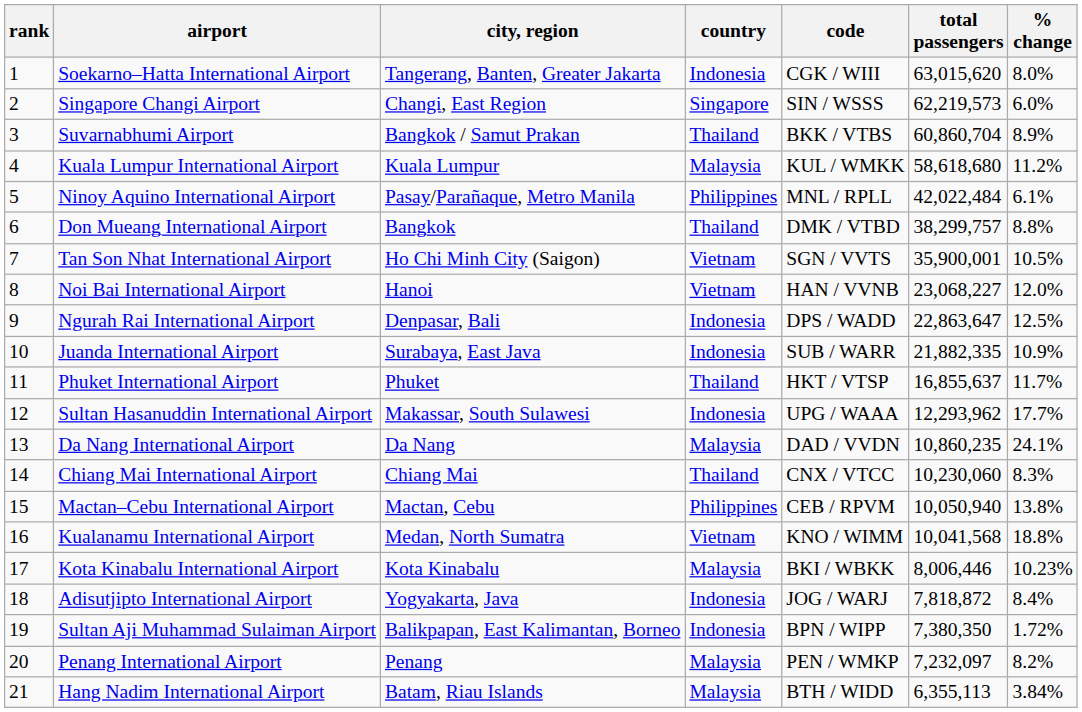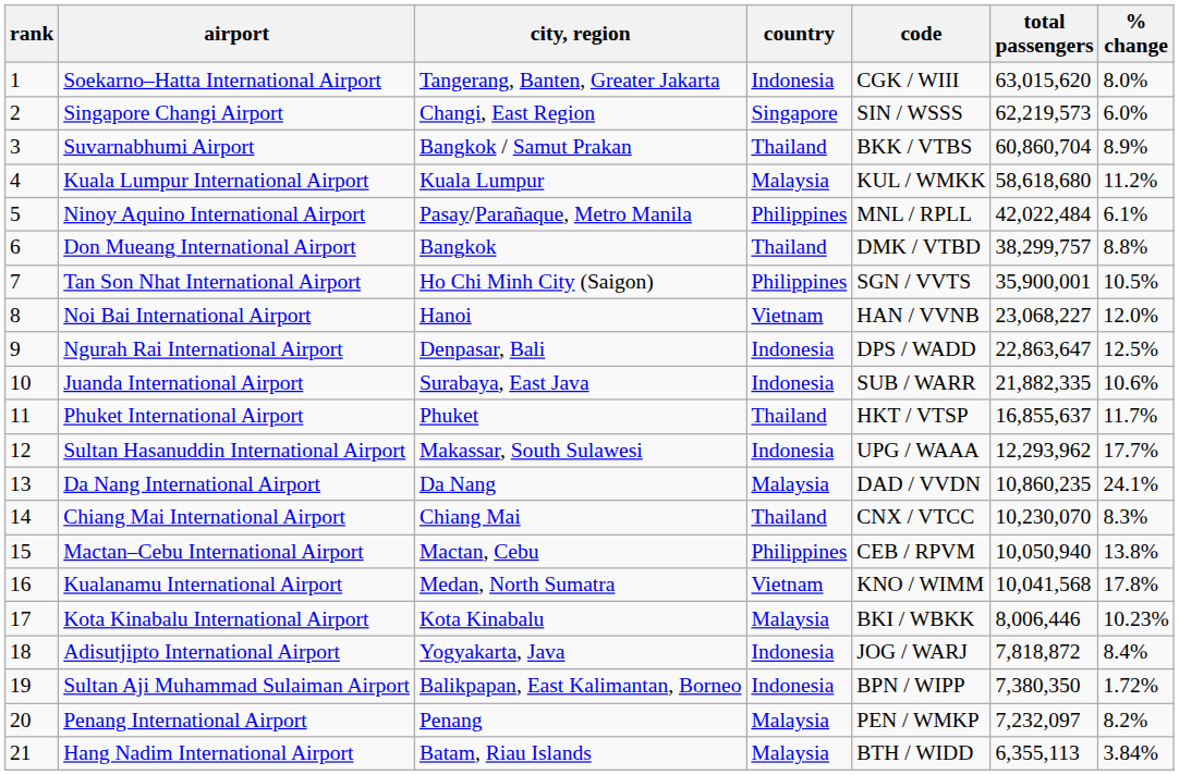 <table class="wikitable sortable">
 <tr>
 <th>rank</th>
 <th>airport</th>
 <th>city, region</th>
 <th>country</th>
 <th>code<br><small></small></th>
 <th>total<br>passengers</th>
 <th>%<br>change</th>
 </tr>
 <tr>
 <td>1</td>
 <td><a href='#'>Soekarno–Hatta International Airport</a></td>
 <td><a href='#'>Tangerang</a>, <a href='#'>Banten</a>, <a href='#'>Greater Jakarta</a></td>
 <td><a href='#'>Indonesia</a></td>
 <td>CGK / WIII</td>
 <td>63,015,620</td>
 <td>8.0%</td>
 </tr>
 <tr>
 <td>2</td>
 <td><a href='#'>Singapore Changi Airport</a></td>
 <td><a href='#'>Changi</a>, <a href='#'>East Region</a></td>
 <td><a href='#'>Singapore</a></td>
 <td>SIN / WSSS</td>
 <td>62,219,573</td>
 <td>6.0%</td>
 </tr>
 <tr>
 <td>3</td>
 <td><a href='#'>Suvarnabhumi Airport</a></td>
 <td><a href='#'>Bangkok</a> / <a href='#'>Samut Prakan</a></td>
 <td><a href='#'>Thailand</a></td>
 <td>BKK / VTBS</td>
 <td>60,860,704</td>
 <td>8.9%</td>
 </tr>
 <tr>
 <td>4</td>
 <td><a href='#'>Kuala Lumpur International Airport</a></td>
 <td><a href='#'>Kuala Lumpur</a></td>
 <td><a href='#'>Malaysia</a></td>
 <td>KUL / WMKK</td>
 <td>58,618,680</td>
 <td>11.2%</td>
 </tr>
 <tr>
 <td>5</td>
 <td><a href='#'>Ninoy Aquino International Airport</a></td>
 <td><a href='#'>Pasay</a>/<a href='#'>Parañaque</a>, <a href='#'>Metro Manila</a></td>
 <td><a href='#'>Philippines</a></td>
 <td>MNL / RPLL</td>
 <td>42,022,484</td>
 <td>6.1%</td>
 </tr>
 <tr>
 <td>6</td>
 <td><a href='#'>Don Mueang International Airport</a></td>
 <td><a href='#'>Bangkok</a></td>
 <td><a href='#'>Thailand</a></td>
 <td>DMK / VTBD</td>
 <td>38,299,757</td>
 <td>8.8%</td>
 </tr>
 <tr>
 <td>7</td>
 <td><a href='#'>Tan Son Nhat International Airport</a></td>
 <td><a href='#'>Ho Chi Minh City</a> (Saigon)</td>
-<td><a href='#'>Vietnam</a></td>
+<td><a href='#'>Philippines</a></td>
 <td>SGN / VVTS</td>
 <td>35,900,001</td>
 <td>10.5%</td>
 </tr>
 <tr>
 <td>8</td>
 <td><a href='#'>Noi Bai International Airport</a></td>
 <td><a href='#'>Hanoi</a></td>
 <td><a href='#'>Vietnam</a></td>
 <td>HAN / VVNB</td>
 <td>23,068,227</td>
 <td>12.0%</td>
 </tr>
 <tr>
 <td>9</td>
 <td><a href='#'>Ngurah Rai International Airport</a></td>
 <td><a href='#'>Denpasar</a>, <a href='#'>Bali</a></td>
 <td><a href='#'>Indonesia</a></td>
 <td>DPS / WADD</td>
 <td>22,863,647</td>
 <td>12.5%</td>
 </tr>
 <tr>
 <td>10</td>
 <td><a href='#'>Juanda International Airport</a></td>
 <td><a href='#'>Surabaya</a>, <a href='#'>East Java</a></td>
 <td><a href='#'>Indonesia</a></td>
 <td>SUB / WARR</td>
 <td>21,882,335</td>
-<td>10.9%</td>
+<td>10.6%</td>
 </tr>
 <tr>
 <td>11</td>
 <td><a href='#'>Phuket International Airport</a></td>
 <td><a href='#'>Phuket</a></td>
 <td><a href='#'>Thailand</a></td>
 <td>HKT / VTSP</td>
 <td>16,855,637</td>
 <td>11.7%</td>
 </tr>
 <tr>
 <td>12</td>
 <td><a href='#'>Sultan Hasanuddin International Airport</a></td>
 <td><a href='#'>Makassar</a>, <a href='#'>South Sulawesi</a></td>
 <td><a href='#'>Indonesia</a></td>
 <td>UPG / WAAA</td>
 <td>12,293,962</td>
 <td>17.7%</td>
 </tr>
 <tr>
 <td>13</td>
 <td><a href='#'>Da Nang International Airport</a></td>
 <td><a href='#'>Da Nang</a></td>
 <td><a href='#'>Malaysia</a></td>
 <td>DAD / VVDN</td>
 <td>10,860,235</td>
 <td>24.1%</td>
 </tr>
 <tr>
 <td>14</td>
 <td><a href='#'>Chiang Mai International Airport</a></td>
 <td><a href='#'>Chiang Mai</a></td>
 <td><a href='#'>Thailand</a></td>
 <td>CNX / VTCC</td>
-<td>10,230,060</td>
+<td>10,230,070</td>
 <td>8.3%</td>
 </tr>
 <tr>
 <td>15</td>
 <td><a href='#'>Mactan–Cebu International Airport</a></td>
 <td><a href='#'>Mactan</a>, <a href='#'>Cebu</a></td>
 <td><a href='#'>Philippines</a></td>
 <td>CEB / RPVM</td>
 <td>10,050,940</td>
 <td>13.8%</td>
 </tr>
 <tr>
 <td>16</td>
 <td><a href='#'>Kualanamu International Airport</a></td>
 <td><a href='#'>Medan</a>, <a href='#'>North Sumatra</a></td>
 <td><a href='#'>Vietnam</a></td>
 <td>KNO / WIMM</td>
 <td>10,041,568</td>
-<td>18.8%</td>
+<td>17.8%</td>
 </tr>
 <tr>
 <td>17</td>
 <td><a href='#'>Kota Kinabalu International Airport</a></td>
 <td><a href='#'>Kota Kinabalu</a></td>
 <td><a href='#'>Malaysia</a></td>
 <td>BKI / WBKK</td>
 <td>8,006,446</td>
 <td>10.23%</td>
 </tr>
 <tr>
 <td>18</td>
 <td><a href='#'>Adisutjipto International Airport</a></td>
 <td><a href='#'>Yogyakarta</a>, <a href='#'>Java</a></td>
 <td><a href='#'>Indonesia</a></td>
 <td>JOG / WARJ</td>
 <td>7,818,872</td>
 <td>8.4%</td>
 </tr>
 <tr>
 <td>19</td>
 <td><a href='#'>Sultan Aji Muhammad Sulaiman Airport</a></td>
 <td><a href='#'>Balikpapan</a>, <a href='#'>East Kalimantan</a>, <a href='#'>Borneo</a></td>
 <td><a href='#'>Indonesia</a></td>
 <td>BPN / WIPP</td>
 <td>7,380,350</td>
 <td>1.72%</td>
 </tr>
 <tr>
 <td>20</td>
 <td><a href='#'>Penang International Airport</a></td>
 <td><a href='#'>Penang</a></td>
 <td><a href='#'>Malaysia</a></td>
 <td>PEN / WMKP</td>
 <td>7,232,097</td>
 <td>8.2%</td>
 </tr>
 <tr>
 <td>21</td>
 <td><a href='#'>Hang Nadim International Airport</a></td>
 <td><a href='#'>Batam</a>, <a href='#'>Riau Islands</a></td>
 <td><a href='#'>Malaysia</a></td>
 <td>BTH / WIDD</td>
 <td>6,355,113</td>
 <td>3.84%</td>
 </tr>
 </table>
